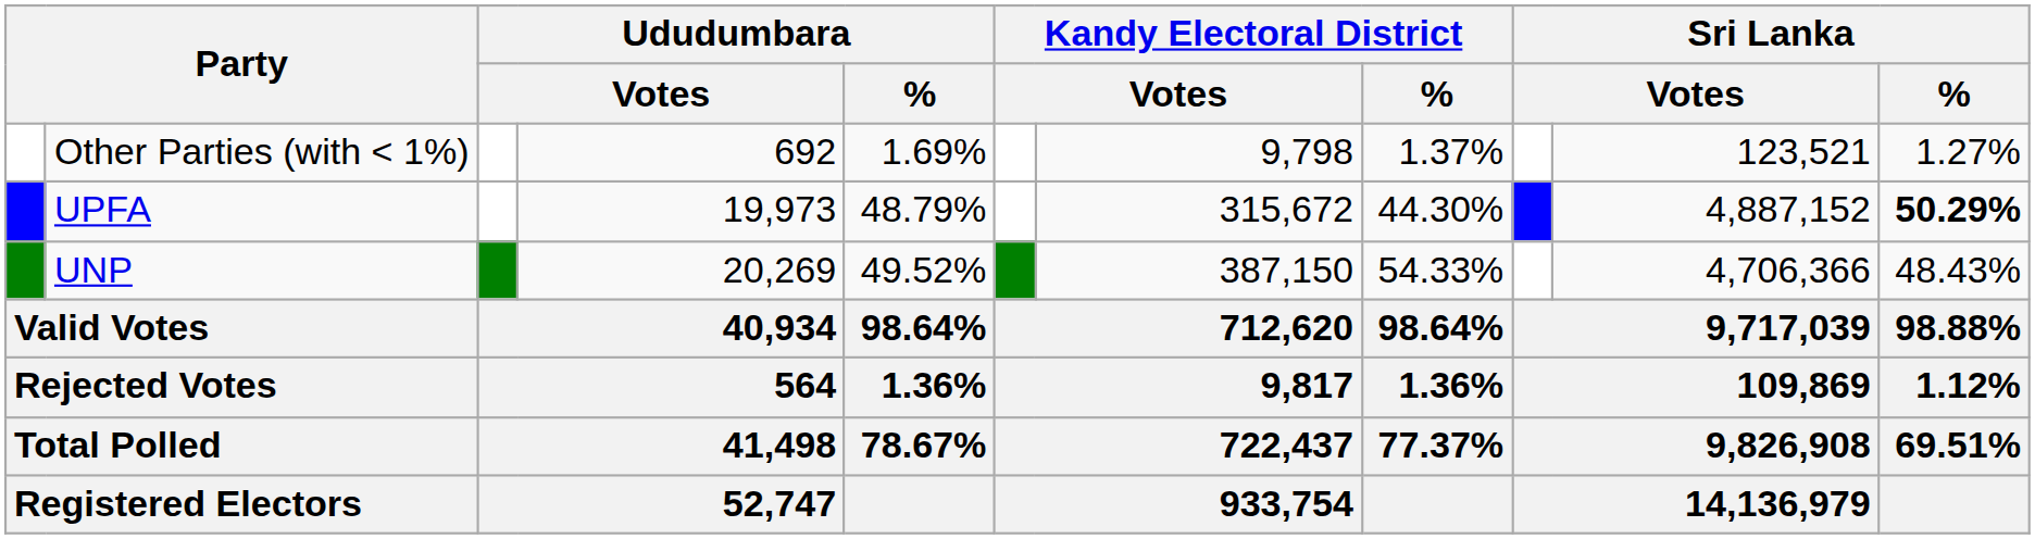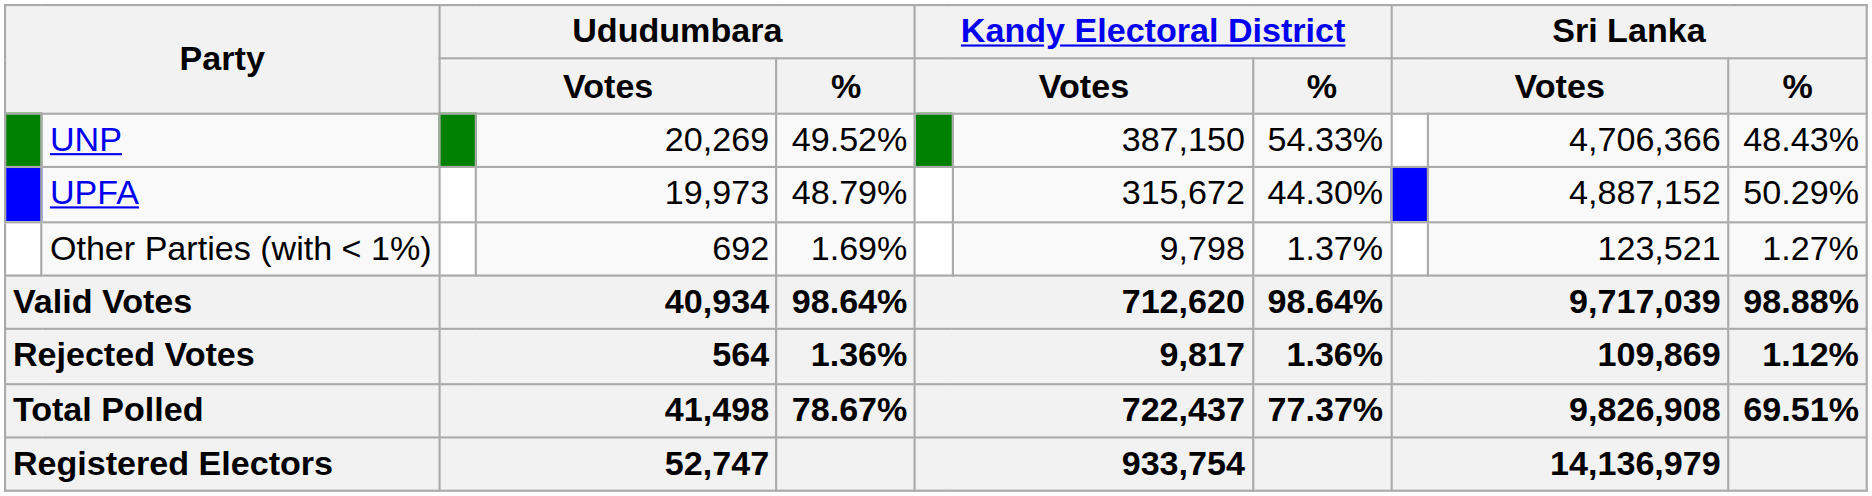 <table class="wikitable">
 <tr>
 <th colspan="2" width="144px"rowspan="2">Party</th>
 <th colspan="3" width="216px">Ududumbara</th>
 <th colspan="3" width="216px"><a href='#'>Kandy Electoral District</a></th>
 <th colspan="3" width="216px">Sri Lanka</th>
 </tr>
 <tr>
 <th colspan="2" width="144px">Votes</th>
 <th>%</th>
 <th colspan="2" width="144px">Votes</th>
 <th>%</th>
 <th colspan="2" width="144px">Votes</th>
 <th>%</th>
 </tr>
 <tr>
+<td style="background-color:green;" width="10px"></td>
+<td style="text-align:left;"><a href='#'>UNP</a></td>
+<td style="background-color:green;" width="10px"></td>
+<td style="text-align:right;">20,269</td>
+<td style="text-align:right;">49.52%</td>
+<td style="background-color:green;" width="10px"></td>
+<td style="text-align:right;">387,150</td>
+<td style="text-align:right;">54.33%</td>
 <td style="background-color:white;" width="10px"></td>
-<td style="text-align:left;">Other Parties (with < 1%)</td>
-<td style="background-color:white;" width="10px"></td>
-<td style="text-align:right;">692</td>
-<td style="text-align:right;">1.69%</td>
-<td style="background-color:white;" width="10px"></td>
-<td style="text-align:right;">9,798</td>
-<td style="text-align:right;">1.37%</td>
-<td style="background-color:white;" width="10px"></td>
-<td style="text-align:right;">123,521</td>
-<td style="text-align:right;">1.27%</td>
+<td style="text-align:right;">4,706,366</td>
+<td style="text-align:right;">48.43%</td>
 </tr>
 <tr>
 <td style="background-color:blue;" width="10px"></td>
 <td style="text-align:left;"><a href='#'>UPFA</a></td>
 <td style="background-color:white;" width="10px"></td>
 <td style="text-align:right;">19,973</td>
 <td style="text-align:right;">48.79%</td>
 <td style="background-color:white;" width="10px"></td>
 <td style="text-align:right;">315,672</td>
 <td style="text-align:right;">44.30%</td>
 <td style="background-color:blue;" width="10px"></td>
 <td style="text-align:right;">4,887,152</td>
-<td style="text-align:right;"><strong>50.29%</strong></td>
+<td style="text-align:right;">50.29%</td>
 </tr>
 <tr>
-<td style="background-color:green;" width="10px"></td>
-<td style="text-align:left;"><a href='#'>UNP</a></td>
-<td style="background-color:green;" width="10px"></td>
-<td style="text-align:right;">20,269</td>
-<td style="text-align:right;">49.52%</td>
-<td style="background-color:green;" width="10px"></td>
-<td style="text-align:right;">387,150</td>
-<td style="text-align:right;">54.33%</td>
 <td style="background-color:white;" width="10px"></td>
-<td style="text-align:right;">4,706,366</td>
-<td style="text-align:right;">48.43%</td>
+<td style="text-align:left;">Other Parties (with < 1%)</td>
+<td style="background-color:white;" width="10px"></td>
+<td style="text-align:right;">692</td>
+<td style="text-align:right;">1.69%</td>
+<td style="background-color:white;" width="10px"></td>
+<td style="text-align:right;">9,798</td>
+<td style="text-align:right;">1.37%</td>
+<td style="background-color:white;" width="10px"></td>
+<td style="text-align:right;">123,521</td>
+<td style="text-align:right;">1.27%</td>
 </tr>
 <tr>
 <th colspan="2" width="144px"style="text-align:left;">Valid Votes</th>
 <th style="text-align:right;"colspan="2" width="144px">40,934</th>
 <th style="text-align:right;">98.64%</th>
 <th style="text-align:right;"colspan="2" width="144px">712,620</th>
 <th style="text-align:right;">98.64%</th>
 <th style="text-align:right;"colspan="2" width="144px">9,717,039</th>
 <th style="text-align:right;">98.88%</th>
 </tr>
 <tr>
 <th colspan="2" width="144px"style="text-align:left;">Rejected Votes</th>
 <th style="text-align:right;"colspan="2" width="144px">564</th>
 <th style="text-align:right;">1.36%</th>
 <th style="text-align:right;"colspan="2" width="144px">9,817</th>
 <th style="text-align:right;">1.36%</th>
 <th style="text-align:right;"colspan="2" width="144px">109,869</th>
 <th style="text-align:right;">1.12%</th>
 </tr>
 <tr>
 <th colspan="2" width="144px"style="text-align:left;">Total Polled</th>
 <th style="text-align:right;"colspan="2" width="144px">41,498</th>
 <th style="text-align:right;">78.67%</th>
 <th style="text-align:right;"colspan="2" width="144px">722,437</th>
 <th style="text-align:right;">77.37%</th>
 <th style="text-align:right;"colspan="2" width="144px">9,826,908</th>
 <th style="text-align:right;">69.51%</th>
 </tr>
 <tr>
 <th colspan="2" width="144px"style="text-align:left;">Registered Electors</th>
 <th style="text-align:right;"colspan="2" width="144px">52,747</th>
 <th></th>
 <th style="text-align:right;"colspan="2" width="144px">933,754</th>
 <th></th>
 <th style="text-align:right;"colspan="2" width="144px">14,136,979</th>
 <th></th>
 </tr>
 </table>
